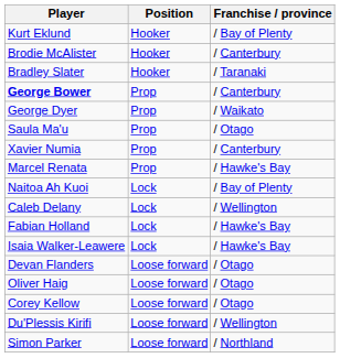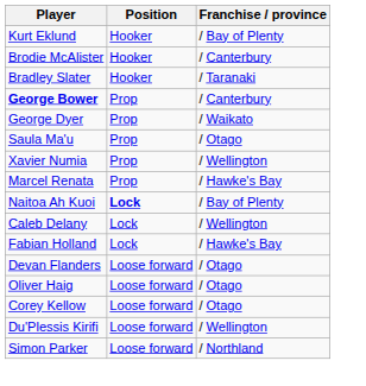 <table class="wikitable">
 <tr>
 <th>Player</th>
 <th>Position</th>
 <th>Franchise / province</th>
 </tr>
 <tr>
 <td><a href='#'>Kurt Eklund</a></td>
 <td><a href='#'>Hooker</a></td>
 <td> / <a href='#'>Bay of Plenty</a></td>
 </tr>
 <tr>
 <td><a href='#'>Brodie McAlister</a></td>
 <td><a href='#'>Hooker</a></td>
 <td> / <a href='#'>Canterbury</a></td>
 </tr>
 <tr>
 <td><a href='#'>Bradley Slater</a></td>
 <td><a href='#'>Hooker</a></td>
 <td> / <a href='#'>Taranaki</a></td>
 </tr>
 <tr>
 <td><strong><a href='#'>George Bower</a></strong></td>
 <td><a href='#'>Prop</a></td>
 <td> / <a href='#'>Canterbury</a></td>
 </tr>
 <tr>
 <td><a href='#'>George Dyer</a></td>
 <td><a href='#'>Prop</a></td>
 <td> / <a href='#'>Waikato</a></td>
 </tr>
 <tr>
 <td><a href='#'>Saula Ma'u</a></td>
 <td><a href='#'>Prop</a></td>
 <td> / <a href='#'>Otago</a></td>
 </tr>
 <tr>
 <td><a href='#'>Xavier Numia</a></td>
 <td><a href='#'>Prop</a></td>
-<td> / <a href='#'>Canterbury</a></td>
+<td> / <a href='#'>Wellington</a></td>
 </tr>
 <tr>
 <td><a href='#'>Marcel Renata</a></td>
 <td><a href='#'>Prop</a></td>
 <td> / <a href='#'>Hawke's Bay</a></td>
 </tr>
 <tr>
 <td><a href='#'>Naitoa Ah Kuoi</a></td>
-<td><a href='#'>Lock</a></td>
+<td><strong><a href='#'>Lock</a></strong></td>
 <td> / <a href='#'>Bay of Plenty</a></td>
 </tr>
 <tr>
 <td><a href='#'>Caleb Delany</a></td>
 <td><a href='#'>Lock</a></td>
 <td> / <a href='#'>Wellington</a></td>
 </tr>
 <tr>
 <td><a href='#'>Fabian Holland</a></td>
-<td><a href='#'>Lock</a></td>
-<td> / <a href='#'>Hawke's Bay</a></td>
-</tr>
-<tr>
-<td><a href='#'>Isaia Walker-Leawere</a></td>
 <td><a href='#'>Lock</a></td>
 <td> / <a href='#'>Hawke's Bay</a></td>
 </tr>
 <tr>
 <td><a href='#'>Devan Flanders</a></td>
 <td><a href='#'>Loose forward</a></td>
 <td> / <a href='#'>Otago</a></td>
 </tr>
 <tr>
 <td><a href='#'>Oliver Haig</a></td>
 <td><a href='#'>Loose forward</a></td>
 <td> / <a href='#'>Otago</a></td>
 </tr>
 <tr>
 <td><a href='#'>Corey Kellow</a></td>
 <td><a href='#'>Loose forward</a></td>
 <td> / <a href='#'>Otago</a></td>
 </tr>
 <tr>
 <td><a href='#'>Du'Plessis Kirifi</a></td>
 <td><a href='#'>Loose forward</a></td>
 <td> / <a href='#'>Wellington</a></td>
 </tr>
 <tr>
 <td><a href='#'>Simon Parker</a></td>
 <td><a href='#'>Loose forward</a></td>
 <td> / <a href='#'>Northland</a></td>
 </tr>
 </table>
